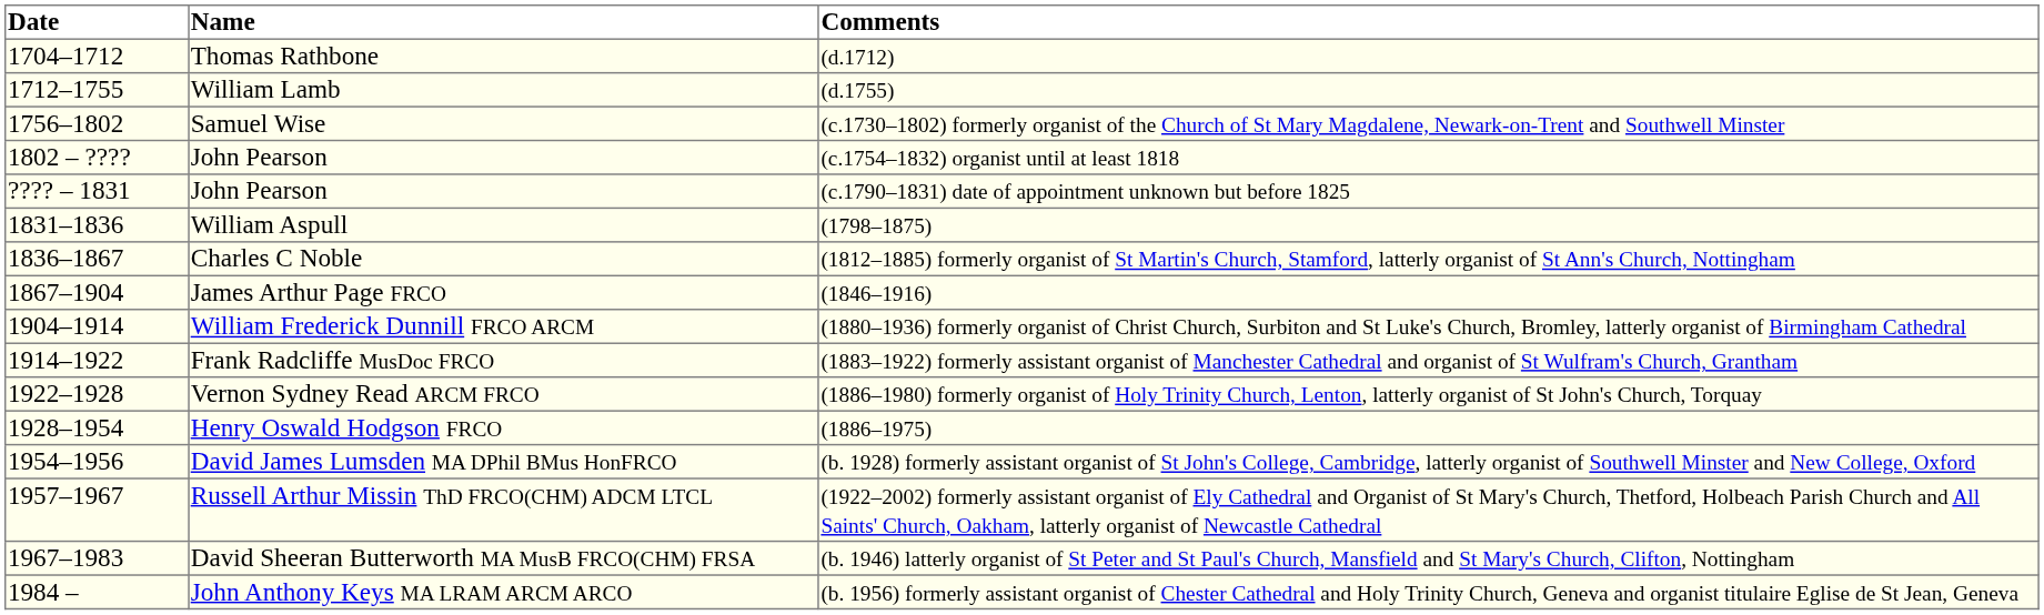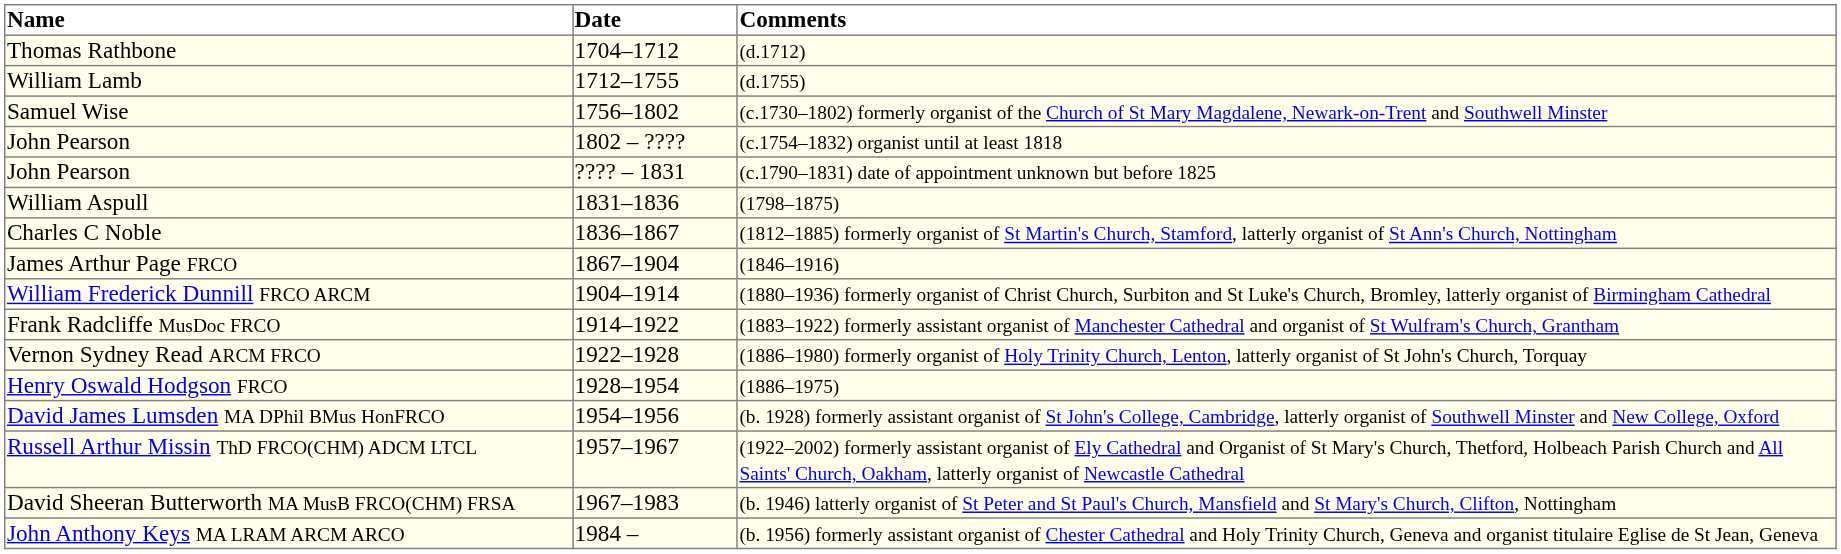 <table border=1 style="border-collapse: collapse">
 <tr align=left>
+<th style="width:31%;">Name</th>
 <th style="width:9%;">Date</th>
-<th style="width:31%;">Name</th>
 <th style="width:62%;">Comments</th>
 </tr>
 <tr style="vertical-align:top; background:#ffffec;">
+<td>Thomas Rathbone</td>
 <td>1704–1712</td>
-<td>Thomas Rathbone</td>
 <td><small>(d.1712)</small></td>
 </tr>
 <tr style="vertical-align:top; background:#ffffec;">
+<td>William Lamb</td>
 <td>1712–1755</td>
-<td>William Lamb</td>
 <td><small>(d.1755)</small></td>
 </tr>
 <tr style="vertical-align:top; background:#ffffec;">
+<td>Samuel Wise</td>
 <td>1756–1802</td>
-<td>Samuel Wise</td>
 <td><small>(c.1730–1802) formerly organist of the <a href='#'>Church of St Mary Magdalene, Newark-on-Trent</a> and <a href='#'>Southwell Minster</a></small></td>
 </tr>
 <tr style="vertical-align:top; background:#ffffec;">
+<td>John Pearson</td>
 <td>1802 – ????</td>
-<td>John Pearson</td>
 <td><small>(c.1754–1832) organist until at least 1818</small></td>
 </tr>
 <tr style="vertical-align:top; background:#ffffec;">
+<td>John Pearson</td>
 <td>???? – 1831</td>
-<td>John Pearson</td>
 <td><small>(c.1790–1831) date of appointment unknown but before 1825</small></td>
 </tr>
 <tr style="vertical-align:top; background:#ffffec;">
+<td>William Aspull</td>
 <td>1831–1836</td>
-<td>William Aspull</td>
 <td><small>(1798–1875)</small></td>
 </tr>
 <tr style="vertical-align:top; background:#ffffec;">
+<td>Charles C Noble</td>
 <td>1836–1867</td>
-<td>Charles C Noble</td>
 <td><small>(1812–1885) formerly organist of <a href='#'>St Martin's Church, Stamford</a>, latterly organist of <a href='#'>St Ann's Church, Nottingham</a></small></td>
 </tr>
 <tr style="vertical-align:top; background:#ffffec;">
+<td>James Arthur Page <small>FRCO</small></td>
 <td>1867–1904</td>
-<td>James Arthur Page <small>FRCO</small></td>
 <td><small>(1846–1916)</small></td>
 </tr>
 <tr style="vertical-align:top; background:#ffffec;">
+<td><a href='#'>William Frederick Dunnill</a> <small>FRCO ARCM</small></td>
 <td>1904–1914</td>
-<td><a href='#'>William Frederick Dunnill</a> <small>FRCO ARCM</small></td>
 <td><small>(1880–1936) formerly organist of Christ Church, Surbiton and St Luke's Church, Bromley, latterly organist of <a href='#'>Birmingham Cathedral</a></small></td>
 </tr>
 <tr style="vertical-align:top; background:#ffffec;">
+<td>Frank Radcliffe <small>MusDoc FRCO</small></td>
 <td>1914–1922</td>
-<td>Frank Radcliffe <small>MusDoc FRCO</small></td>
 <td><small>(1883–1922) formerly assistant organist of <a href='#'>Manchester Cathedral</a> and organist of <a href='#'>St Wulfram's Church, Grantham</a></small></td>
 </tr>
 <tr style="vertical-align:top; background:#ffffec;">
+<td>Vernon Sydney Read <small>ARCM FRCO</small></td>
 <td>1922–1928</td>
-<td>Vernon Sydney Read <small>ARCM FRCO</small></td>
 <td><small>(1886–1980) formerly organist of <a href='#'>Holy Trinity Church, Lenton</a>, latterly organist of St John's Church, Torquay</small></td>
 </tr>
 <tr style="vertical-align:top; background:#ffffec;">
+<td><a href='#'>Henry Oswald Hodgson</a> <small>FRCO</small></td>
 <td>1928–1954</td>
-<td><a href='#'>Henry Oswald Hodgson</a> <small>FRCO</small></td>
 <td><small>(1886–1975)</small></td>
 </tr>
 <tr style="vertical-align:top; background:#ffffec;">
+<td><a href='#'>David James Lumsden</a> <small>MA DPhil BMus HonFRCO</small></td>
 <td>1954–1956</td>
-<td><a href='#'>David James Lumsden</a> <small>MA DPhil BMus HonFRCO</small></td>
 <td><small>(b. 1928) formerly assistant organist of <a href='#'>St John's College, Cambridge</a>, latterly organist of <a href='#'>Southwell Minster</a> and <a href='#'>New College, Oxford</a></small></td>
 </tr>
 <tr style="vertical-align:top; background:#ffffec;">
+<td><a href='#'>Russell Arthur Missin</a> <small>ThD FRCO(CHM) ADCM LTCL</small></td>
 <td>1957–1967</td>
-<td><a href='#'>Russell Arthur Missin</a> <small>ThD FRCO(CHM) ADCM LTCL</small></td>
 <td><small>(1922–2002) formerly assistant organist of <a href='#'>Ely Cathedral</a> and Organist of St Mary's Church, Thetford, Holbeach Parish Church and <a href='#'>All Saints' Church, Oakham</a>, latterly organist of <a href='#'>Newcastle Cathedral</a></small></td>
 </tr>
 <tr style="vertical-align:top; background:#ffffec;">
+<td>David Sheeran Butterworth <small>MA MusB FRCO(CHM) FRSA</small></td>
 <td>1967–1983</td>
-<td>David Sheeran Butterworth <small>MA MusB FRCO(CHM) FRSA</small></td>
 <td><small>(b. 1946) latterly organist of <a href='#'>St Peter and St Paul's Church, Mansfield</a> and <a href='#'>St Mary's Church, Clifton</a>, Nottingham</small></td>
 </tr>
 <tr style="vertical-align:top; background:#ffffec;">
+<td><a href='#'>John Anthony Keys</a> <small>MA LRAM ARCM ARCO</small></td>
 <td>1984 –</td>
-<td><a href='#'>John Anthony Keys</a> <small>MA LRAM ARCM ARCO</small></td>
 <td><small>(b. 1956) formerly assistant organist of <a href='#'>Chester Cathedral</a> and Holy Trinity Church, Geneva and organist titulaire Eglise de St Jean, Geneva</small></td>
 </tr>
 </table>
